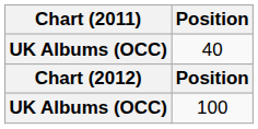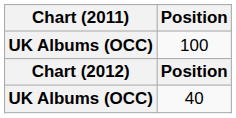 <table class="wikitable plainrowheaders" style="text-align:center">
 <tr>
 <th scope="col">Chart (2011)</th>
 <th scope="col">Position</th>
 </tr>
 <tr>
 <th scope="row">UK Albums (OCC)</th>
-<td>40</td>
+<td>100</td>
 </tr>
 <tr>
 <th scope="col">Chart (2012)</th>
 <th scope="col">Position</th>
 </tr>
 <tr>
 <th scope="row">UK Albums (OCC)</th>
-<td>100</td>
+<td>40</td>
 </tr>
 </table>
